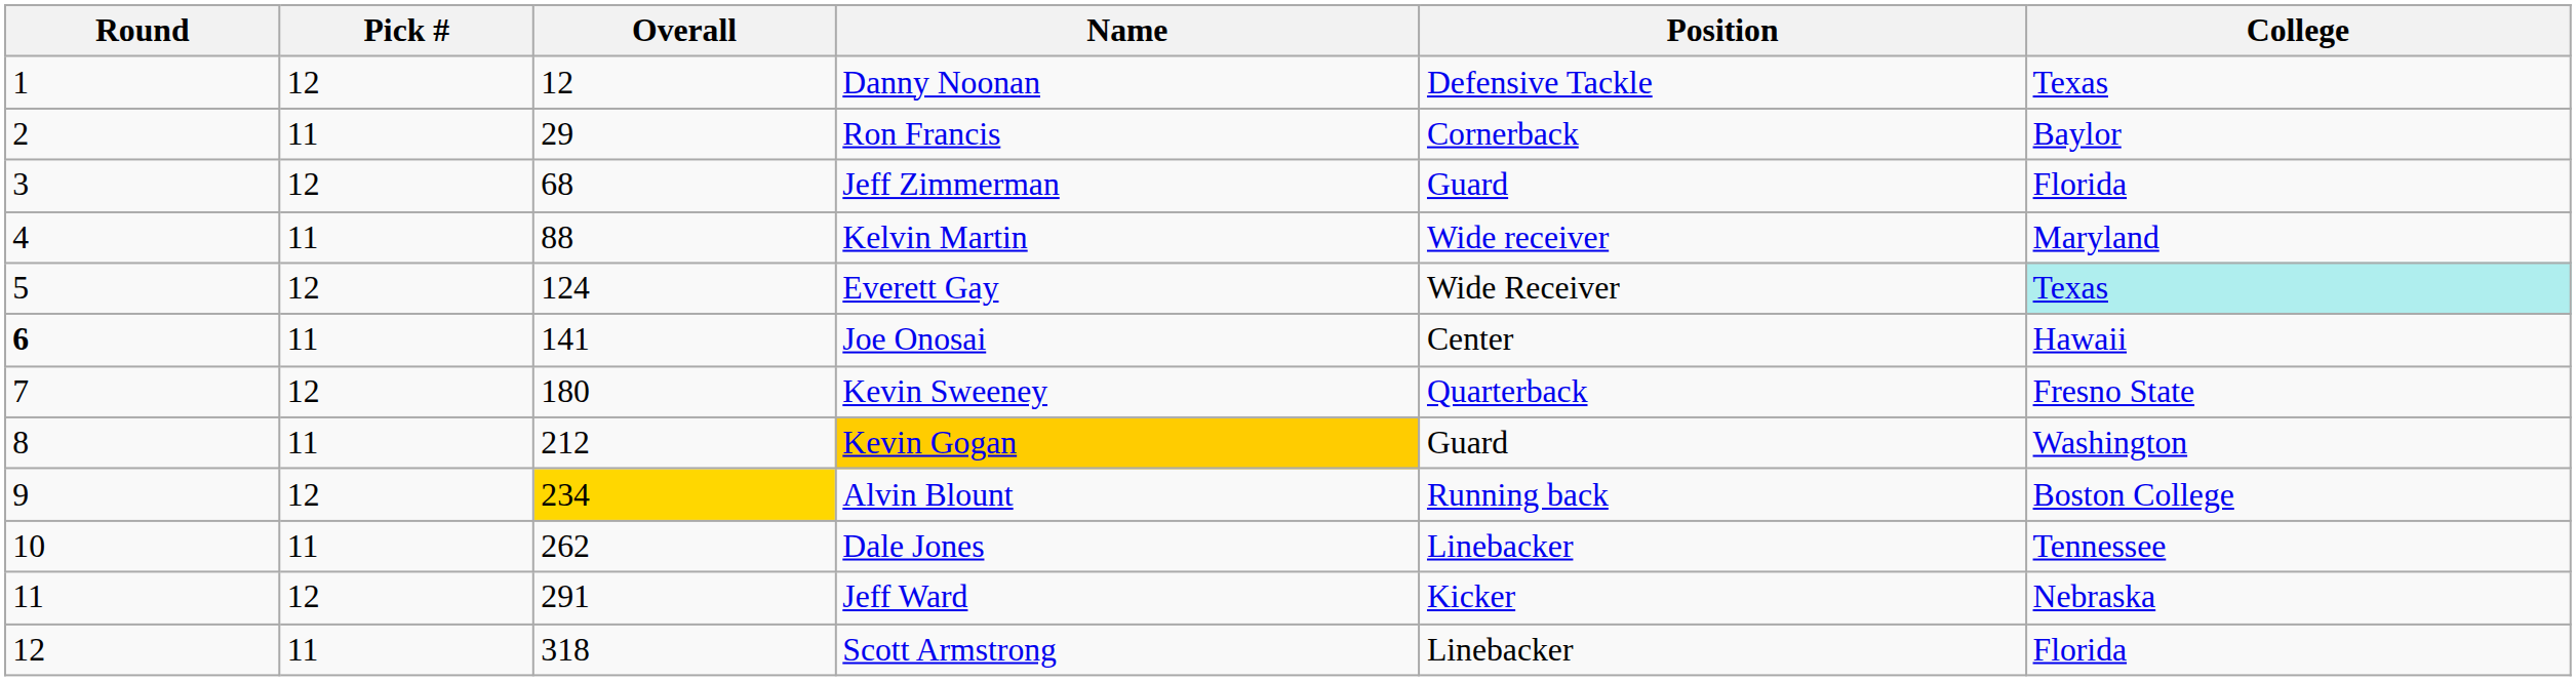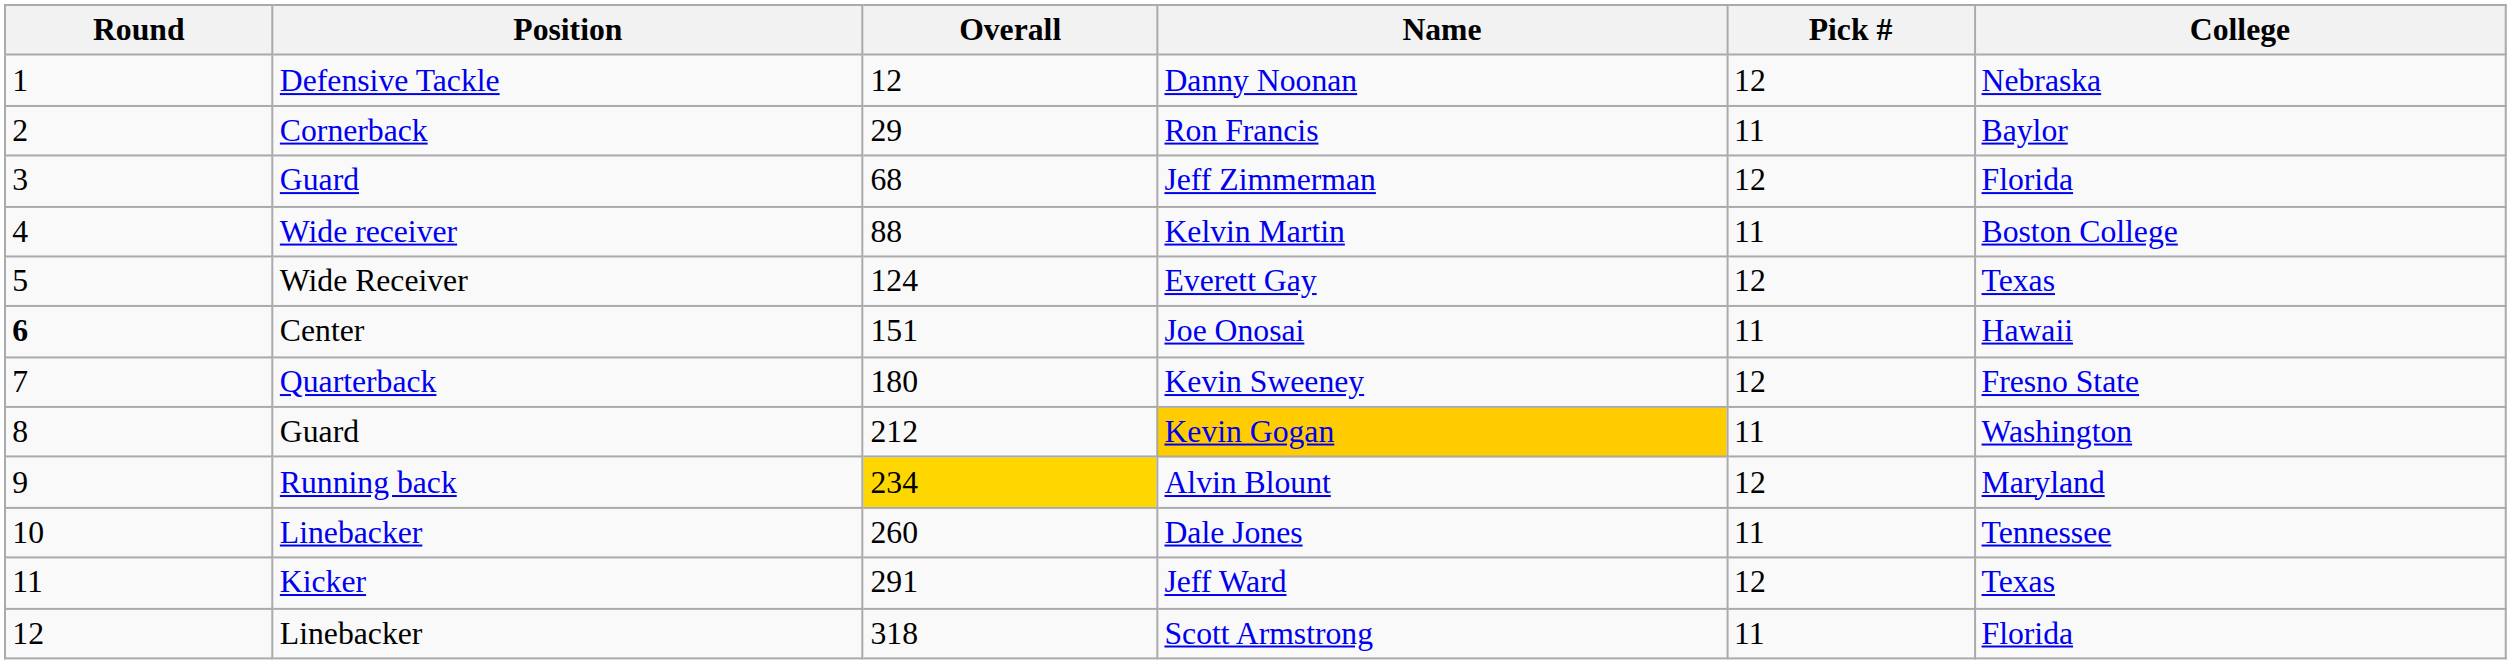 <table class="wikitable sortable sortable" style="width: 100%">
 <tr>
 <th>Round</th>
-<th>Pick #</th>
+<th>Position</th>
 <th>Overall</th>
 <th>Name</th>
-<th>Position</th>
+<th>Pick #</th>
 <th>College</th>
 </tr>
 <tr>
 <td>1</td>
-<td>12</td>
+<td><a href='#'>Defensive Tackle</a></td>
 <td>12</td>
 <td><a href='#'>Danny Noonan</a></td>
-<td><a href='#'>Defensive Tackle</a></td>
-<td><a href='#'>Texas</a></td>
+<td>12</td>
+<td><a href='#'>Nebraska</a></td>
 </tr>
 <tr>
 <td>2</td>
-<td>11</td>
+<td><a href='#'>Cornerback</a></td>
 <td>29</td>
 <td><a href='#'>Ron Francis</a></td>
-<td><a href='#'>Cornerback</a></td>
+<td>11</td>
 <td><a href='#'>Baylor</a></td>
 </tr>
 <tr>
 <td>3</td>
-<td>12</td>
+<td><a href='#'>Guard</a></td>
 <td>68</td>
 <td><a href='#'>Jeff Zimmerman</a></td>
-<td><a href='#'>Guard</a></td>
+<td>12</td>
 <td><a href='#'>Florida</a></td>
 </tr>
 <tr>
 <td>4</td>
-<td>11</td>
+<td><a href='#'>Wide receiver</a></td>
 <td>88</td>
 <td><a href='#'>Kelvin Martin</a></td>
-<td><a href='#'>Wide receiver</a></td>
-<td><a href='#'>Maryland</a></td>
+<td>11</td>
+<td><a href='#'>Boston College</a></td>
 </tr>
 <tr>
 <td>5</td>
-<td>12</td>
+<td>Wide Receiver</td>
 <td>124</td>
 <td><a href='#'>Everett Gay</a></td>
-<td>Wide Receiver</td>
-<td style="background: paleturquoise;"><a href='#'>Texas</a></td>
+<td>12</td>
+<td><a href='#'>Texas</a></td>
 </tr>
 <tr>
 <td><strong>6</strong></td>
+<td>Center</td>
+<td>151</td>
+<td><a href='#'>Joe Onosai</a></td>
 <td>11</td>
-<td>141</td>
-<td><a href='#'>Joe Onosai</a></td>
-<td>Center</td>
 <td><a href='#'>Hawaii</a></td>
 </tr>
 <tr>
 <td>7</td>
-<td>12</td>
+<td><a href='#'>Quarterback</a></td>
 <td>180</td>
 <td><a href='#'>Kevin Sweeney</a></td>
-<td><a href='#'>Quarterback</a></td>
+<td>12</td>
 <td><a href='#'>Fresno State</a></td>
 </tr>
 <tr>
 <td>8</td>
-<td>11</td>
+<td>Guard</td>
 <td>212</td>
 <td bgcolor=#FFCC00><a href='#'>Kevin Gogan</a></td>
-<td>Guard</td>
+<td>11</td>
 <td><a href='#'>Washington</a></td>
 </tr>
 <tr>
 <td>9</td>
-<td>12</td>
+<td><a href='#'>Running back</a></td>
 <td style="background: gold;">234</td>
 <td><a href='#'>Alvin Blount</a></td>
-<td><a href='#'>Running back</a></td>
-<td><a href='#'>Boston College</a></td>
+<td>12</td>
+<td><a href='#'>Maryland</a></td>
 </tr>
 <tr>
 <td>10</td>
+<td><a href='#'>Linebacker</a></td>
+<td>260</td>
+<td><a href='#'>Dale Jones</a></td>
 <td>11</td>
-<td>262</td>
-<td><a href='#'>Dale Jones</a></td>
-<td><a href='#'>Linebacker</a></td>
 <td><a href='#'>Tennessee</a></td>
 </tr>
 <tr>
 <td>11</td>
-<td>12</td>
+<td><a href='#'>Kicker</a></td>
 <td>291</td>
 <td><a href='#'>Jeff Ward</a></td>
-<td><a href='#'>Kicker</a></td>
-<td><a href='#'>Nebraska</a></td>
+<td>12</td>
+<td><a href='#'>Texas</a></td>
 </tr>
 <tr>
 <td>12</td>
-<td>11</td>
+<td>Linebacker</td>
 <td>318</td>
 <td><a href='#'>Scott Armstrong</a></td>
-<td>Linebacker</td>
+<td>11</td>
 <td><a href='#'>Florida</a></td>
 </tr>
 </table>
